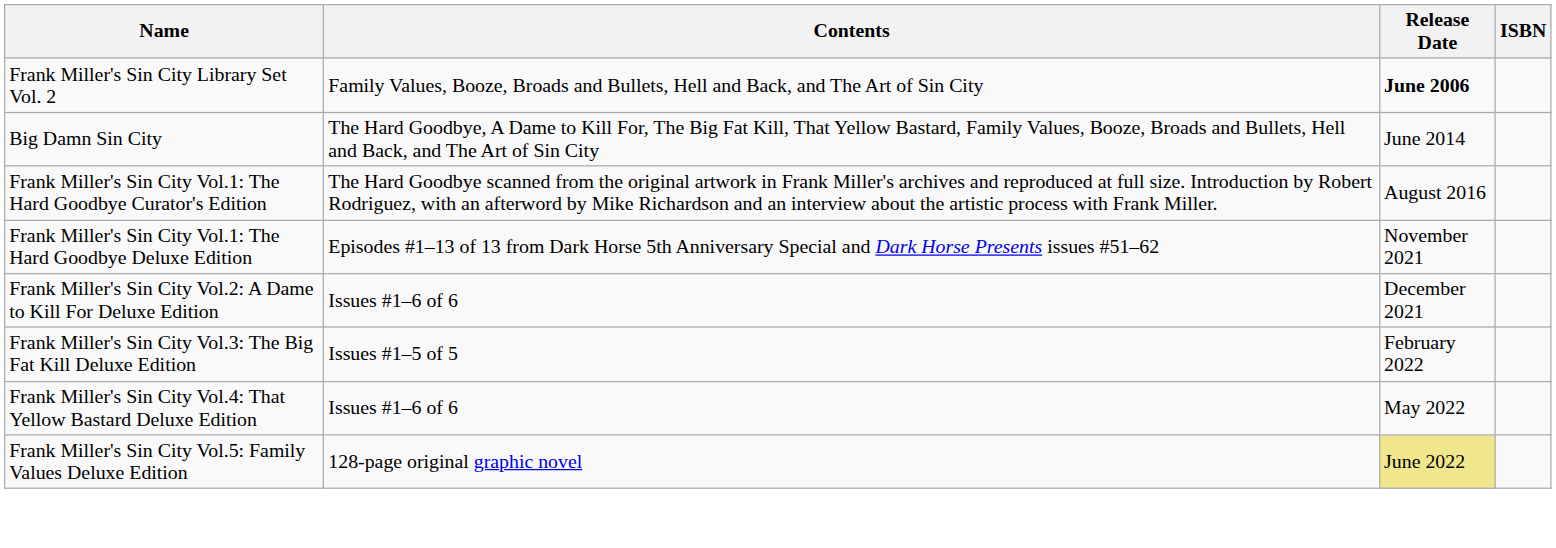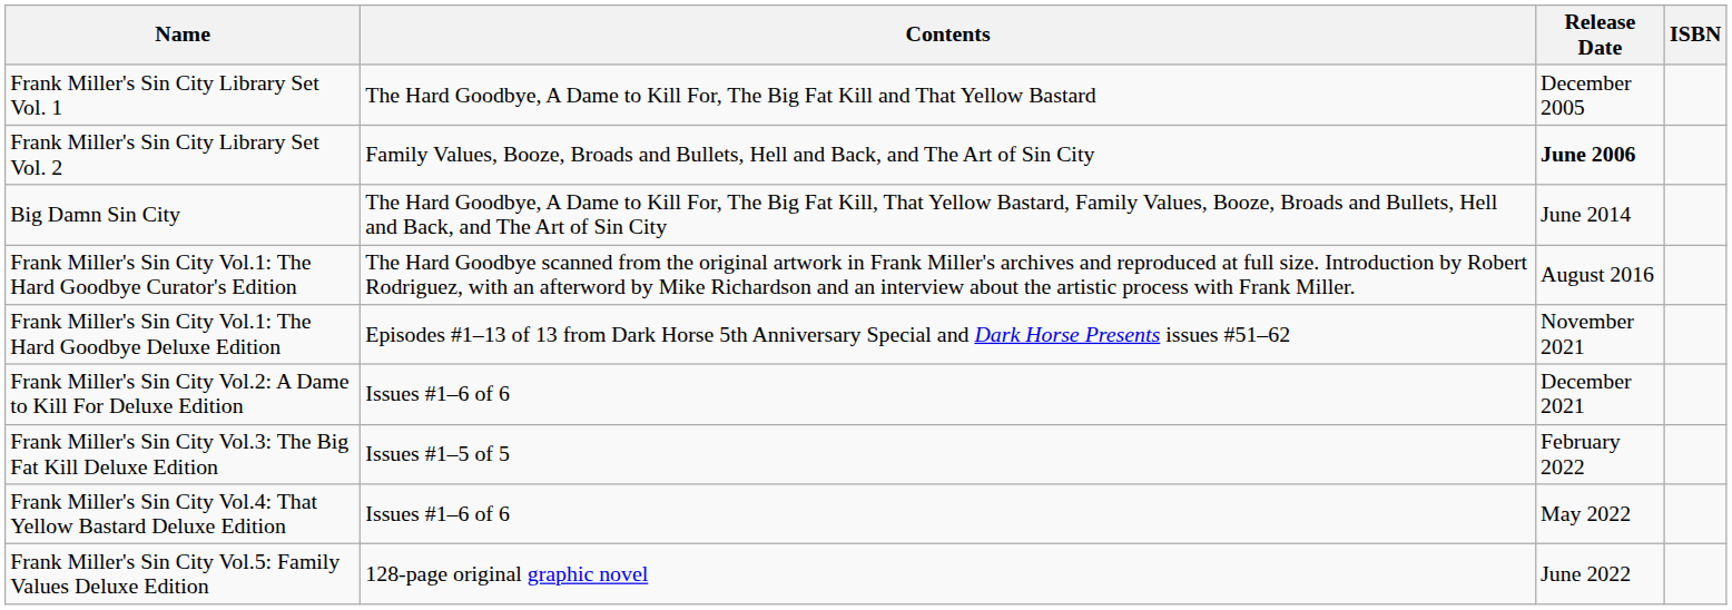 <table class="wikitable">
 <tr>
 <th>Name</th>
 <th>Contents</th>
 <th>Release Date</th>
 <th>ISBN</th>
+</tr>
+<tr>
+<td>Frank Miller's Sin City Library Set Vol. 1</td>
+<td>The Hard Goodbye, A Dame to Kill For, The Big Fat Kill and That Yellow Bastard</td>
+<td>December 2005</td>
+<td></td>
 </tr>
 <tr>
 <td>Frank Miller's Sin City Library Set Vol. 2</td>
 <td>Family Values, Booze, Broads and Bullets, Hell and Back, and The Art of Sin City</td>
 <td><strong>June 2006</strong></td>
 <td></td>
 </tr>
 <tr>
 <td>Big Damn Sin City</td>
 <td>The Hard Goodbye, A Dame to Kill For, The Big Fat Kill, That Yellow Bastard, Family Values, Booze, Broads and Bullets, Hell and Back, and The Art of Sin City</td>
 <td>June 2014</td>
 <td></td>
 </tr>
 <tr>
 <td>Frank Miller's Sin City Vol.1: The Hard Goodbye Curator's Edition</td>
 <td>The Hard Goodbye scanned from the original artwork in Frank Miller's archives and reproduced at full size. Introduction by Robert Rodriguez, with an afterword by Mike Richardson and an interview about the artistic process with Frank Miller.</td>
 <td>August 2016</td>
 <td></td>
 </tr>
 <tr>
 <td>Frank Miller's Sin City Vol.1: The Hard Goodbye Deluxe Edition</td>
 <td>Episodes #1–13 of 13 from Dark Horse 5th Anniversary Special and <em><a href='#'>Dark Horse Presents</a></em> issues #51–62</td>
 <td>November 2021</td>
 <td></td>
 </tr>
 <tr>
 <td>Frank Miller's Sin City Vol.2: A Dame to Kill For Deluxe Edition</td>
 <td>Issues #1–6 of 6</td>
 <td>December 2021</td>
 <td></td>
 </tr>
 <tr>
 <td>Frank Miller's Sin City Vol.3: The Big Fat Kill Deluxe Edition</td>
 <td>Issues #1–5 of 5</td>
 <td>February 2022</td>
 <td></td>
 </tr>
 <tr>
 <td>Frank Miller's Sin City Vol.4: That Yellow Bastard Deluxe Edition</td>
 <td>Issues #1–6 of 6</td>
 <td>May 2022</td>
 <td></td>
 </tr>
 <tr>
 <td>Frank Miller's Sin City Vol.5: Family Values Deluxe Edition</td>
 <td>128-page original <a href='#'>graphic novel</a></td>
-<td style="background: khaki;">June 2022</td>
+<td>June 2022</td>
 <td></td>
 </tr>
 </table>
